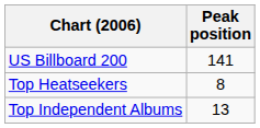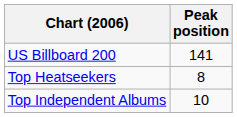 <table class="wikitable sortable">
 <tr>
 <th>Chart (2006)</th>
 <th>Peak<br>position</th>
 </tr>
 <tr>
 <td><a href='#'>US Billboard 200</a></td>
 <td align="center">141</td>
 </tr>
 <tr>
 <td><a href='#'>Top Heatseekers</a></td>
 <td align="center">8</td>
 </tr>
 <tr>
 <td><a href='#'>Top Independent Albums</a></td>
-<td align="center">13</td>
+<td align="center">10</td>
 </tr>
 </table>
